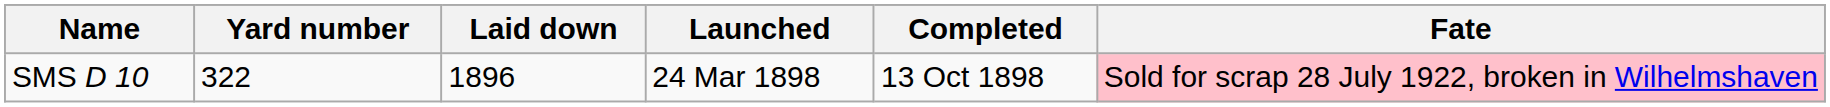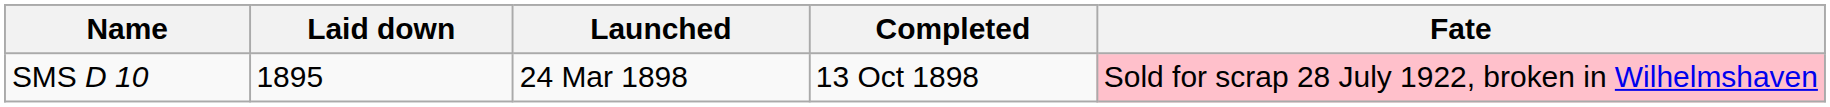 <table class="wikitable" style="font-size:97%;">
 <tr>
 <th>Name</th>
-<th>Yard number</th>
 <th>Laid down</th>
 <th>Launched</th>
 <th>Completed</th>
 <th width="40%">Fate</th>
 </tr>
 <tr>
 <td>SMS <em>D 10</em></td>
-<td>322</td>
-<td>1896</td>
+<td>1895</td>
 <td>24 Mar 1898</td>
 <td>13 Oct 1898</td>
 <td style="background: pink;">Sold for scrap 28 July 1922, broken in <a href='#'>Wilhelmshaven</a></td>
 </tr>
 </table>
